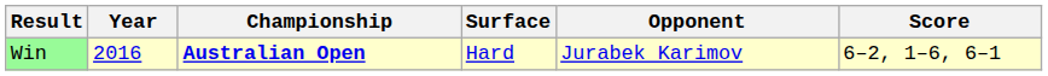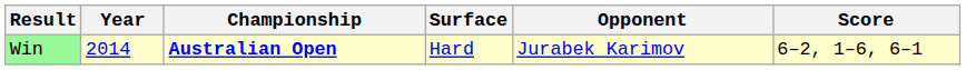 <table class="sortable wikitable" style=font-size:97%>
 <tr>
 <th style="width:40px">Result</th>
 <th style="width:50px">Year</th>
 <th style="width:170px">Championship</th>
 <th style="width:50px">Surface</th>
 <th style="width:170px">Opponent</th>
 <th style="width:120px"  class="unsortable">Score</th>
 </tr>
 <tr style="background:#ffc;">
 <td style=background:#98fb98>Win</td>
-<td><a href='#'>2016</a></td>
+<td><a href='#'>2014</a></td>
 <td><strong><a href='#'>Australian Open</a></strong></td>
 <td><a href='#'>Hard</a></td>
 <td> <a href='#'>Jurabek Karimov</a></td>
 <td>6–2, 1–6, 6–1</td>
 </tr>
 </table>
